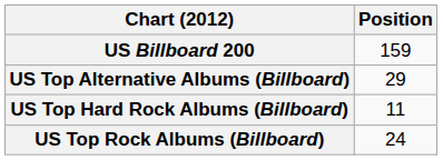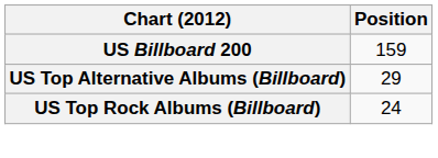 <table class="wikitable sortable plainrowheaders" style="text-align:center">
 <tr>
 <th scope="col">Chart (2012)</th>
 <th scope="col">Position</th>
 </tr>
 <tr>
 <th scope="row">US <em>Billboard</em> 200</th>
 <td>159</td>
 </tr>
 <tr>
 <th scope="row">US Top Alternative Albums (<em>Billboard</em>)</th>
 <td>29</td>
 </tr>
 <tr>
-<th scope="row">US Top Hard Rock Albums (<em>Billboard</em>)</th>
-<td>11</td>
-</tr>
-<tr>
 <th scope="row">US Top Rock Albums (<em>Billboard</em>)</th>
 <td>24</td>
 </tr>
 </table>
